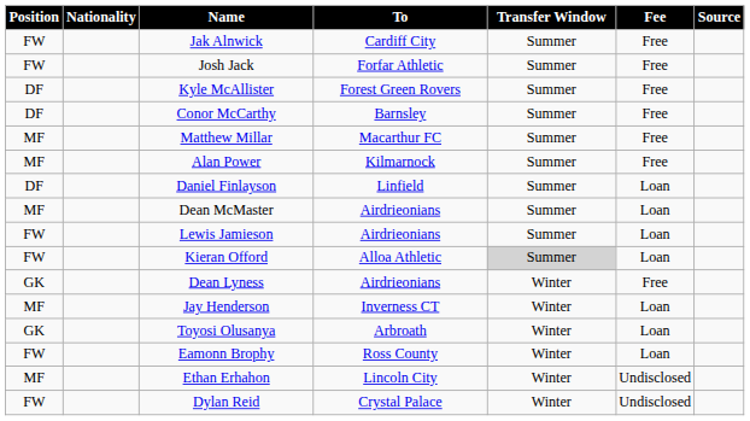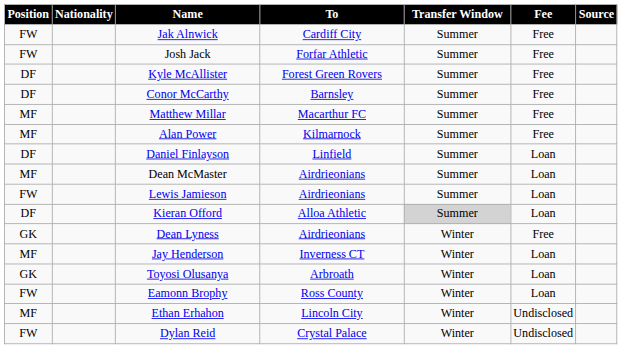 <table class="wikitable"  style="text-align:center; font-size:90%; ">
 <tr>
 <th style="background:#000000; color:white; width:50px;">Position</th>
 <th style="background:#000000; color:white; width:50px;">Nationality</th>
 <th style="background:#000000; color:white; width:165px;">Name</th>
 <th style="background:#000000; color:white; width:165px;">To</th>
 <th style="background:#000000; color:white; width:120px;">Transfer Window</th>
 <th style="background:#000000; color:white; width:70px;">Fee</th>
 <th style="background:#000000; color:white; width:25px;">Source</th>
 </tr>
 <tr>
 <td>FW</td>
 <td></td>
 <td><a href='#'>Jak Alnwick</a></td>
 <td><a href='#'>Cardiff City</a></td>
 <td>Summer</td>
 <td>Free</td>
 <td></td>
 </tr>
 <tr>
 <td>FW</td>
 <td></td>
 <td>Josh Jack</td>
 <td><a href='#'>Forfar Athletic</a></td>
 <td>Summer</td>
 <td>Free</td>
 <td></td>
 </tr>
 <tr>
 <td>DF</td>
 <td></td>
 <td><a href='#'>Kyle McAllister</a></td>
 <td><a href='#'>Forest Green Rovers</a></td>
 <td>Summer</td>
 <td>Free</td>
 <td></td>
 </tr>
 <tr>
 <td>DF</td>
 <td></td>
 <td><a href='#'>Conor McCarthy</a></td>
 <td><a href='#'>Barnsley</a></td>
 <td>Summer</td>
 <td>Free</td>
 <td></td>
 </tr>
 <tr>
 <td>MF</td>
 <td></td>
 <td><a href='#'>Matthew Millar</a></td>
 <td><a href='#'>Macarthur FC</a></td>
 <td>Summer</td>
 <td>Free</td>
 <td></td>
 </tr>
 <tr>
 <td>MF</td>
 <td></td>
 <td><a href='#'>Alan Power</a></td>
 <td><a href='#'>Kilmarnock</a></td>
 <td>Summer</td>
 <td>Free</td>
 <td></td>
 </tr>
 <tr>
 <td>DF</td>
 <td></td>
 <td><a href='#'>Daniel Finlayson</a></td>
 <td><a href='#'>Linfield</a></td>
 <td>Summer</td>
 <td>Loan</td>
 <td></td>
 </tr>
 <tr>
 <td>MF</td>
 <td></td>
 <td>Dean McMaster</td>
 <td><a href='#'>Airdrieonians</a></td>
 <td>Summer</td>
 <td>Loan</td>
 <td></td>
 </tr>
 <tr>
 <td>FW</td>
 <td></td>
 <td><a href='#'>Lewis Jamieson</a></td>
 <td><a href='#'>Airdrieonians</a></td>
 <td>Summer</td>
 <td>Loan</td>
 <td></td>
 </tr>
 <tr>
-<td>FW</td>
+<td>DF</td>
 <td></td>
 <td><a href='#'>Kieran Offord</a></td>
 <td><a href='#'>Alloa Athletic</a></td>
 <td style="background: lightgrey;">Summer</td>
 <td>Loan</td>
 <td></td>
 </tr>
 <tr>
 <td>GK</td>
 <td></td>
 <td><a href='#'>Dean Lyness</a></td>
 <td><a href='#'>Airdrieonians</a></td>
 <td>Winter</td>
 <td>Free</td>
 <td></td>
 </tr>
 <tr>
 <td>MF</td>
 <td></td>
 <td><a href='#'>Jay Henderson</a></td>
 <td><a href='#'>Inverness CT</a></td>
 <td>Winter</td>
 <td>Loan</td>
 <td></td>
 </tr>
 <tr>
 <td>GK</td>
 <td></td>
 <td><a href='#'>Toyosi Olusanya</a></td>
 <td><a href='#'>Arbroath</a></td>
 <td>Winter</td>
 <td>Loan</td>
 <td></td>
 </tr>
 <tr>
 <td>FW</td>
 <td></td>
 <td><a href='#'>Eamonn Brophy</a></td>
 <td><a href='#'>Ross County</a></td>
 <td>Winter</td>
 <td>Loan</td>
 <td></td>
 </tr>
 <tr>
 <td>MF</td>
 <td></td>
 <td><a href='#'>Ethan Erhahon</a></td>
 <td><a href='#'>Lincoln City</a></td>
 <td>Winter</td>
 <td>Undisclosed</td>
 <td></td>
 </tr>
 <tr>
 <td>FW</td>
 <td></td>
 <td><a href='#'>Dylan Reid</a></td>
 <td><a href='#'>Crystal Palace</a></td>
 <td>Winter</td>
 <td>Undisclosed</td>
 <td></td>
 </tr>
 </table>
